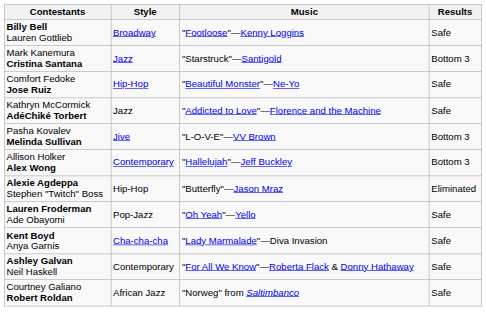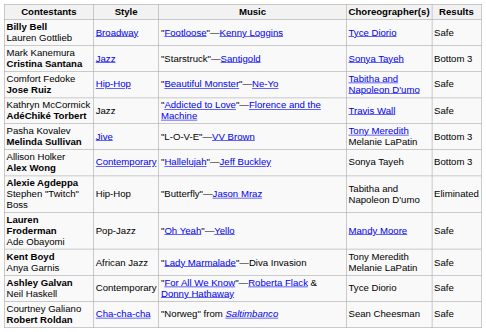 <table class="wikitable" style="width:90%;">
 <tr>
 <th>Contestants</th>
 <th>Style</th>
 <th>Music</th>
+<th>Choreographer(s)</th>
 <th>Results</th>
 </tr>
 <tr>
 <td><strong>Billy Bell</strong><br>Lauren Gottlieb</td>
 <td><a href='#'>Broadway</a></td>
 <td>"<a href='#'>Footloose</a>"—<a href='#'>Kenny Loggins</a></td>
+<td><a href='#'>Tyce Diorio</a></td>
 <td>Safe</td>
 </tr>
 <tr>
 <td>Mark Kanemura<br><strong>Cristina Santana</strong></td>
 <td><a href='#'>Jazz</a></td>
 <td>"Starstruck"—<a href='#'>Santigold</a></td>
+<td><a href='#'>Sonya Tayeh</a></td>
 <td>Bottom 3</td>
 </tr>
 <tr>
 <td>Comfort Fedoke<br><strong>Jose Ruiz</strong></td>
 <td><a href='#'>Hip-Hop</a></td>
 <td>"<a href='#'>Beautiful Monster</a>"—<a href='#'>Ne-Yo</a></td>
+<td><a href='#'>Tabitha and<br>Napoleon D'umo</a></td>
 <td>Safe</td>
 </tr>
 <tr>
 <td>Kathryn McCormick<br><strong>AdéChiké Torbert</strong></td>
 <td>Jazz</td>
 <td>"<a href='#'>Addicted to Love</a>"—<a href='#'>Florence and the Machine</a></td>
+<td><a href='#'>Travis Wall</a></td>
 <td>Safe</td>
 </tr>
 <tr>
 <td>Pasha Kovalev<br><strong>Melinda Sullivan</strong></td>
 <td><a href='#'>Jive</a></td>
 <td>"L-O-V-E"—<a href='#'>VV Brown</a></td>
+<td><a href='#'>Tony Meredith</a><br>Melanie LaPatin</td>
 <td>Bottom 3</td>
 </tr>
 <tr>
 <td>Allison Holker<br><strong>Alex Wong</strong></td>
 <td><a href='#'>Contemporary</a></td>
 <td>"<a href='#'>Hallelujah</a>"—<a href='#'>Jeff Buckley</a></td>
+<td>Sonya Tayeh</td>
 <td>Bottom 3</td>
 </tr>
 <tr>
 <td><strong>Alexie Agdeppa</strong><br>Stephen "Twitch" Boss</td>
 <td>Hip-Hop</td>
 <td>"Butterfly"—<a href='#'>Jason Mraz</a></td>
+<td>Tabitha and<br>Napoleon D'umo</td>
 <td>Eliminated</td>
 </tr>
 <tr>
 <td><strong>Lauren Froderman</strong><br>Ade Obayomi</td>
 <td>Pop-Jazz</td>
 <td>"<a href='#'>Oh Yeah</a>"—<a href='#'>Yello</a></td>
+<td><a href='#'>Mandy Moore</a></td>
 <td>Safe</td>
 </tr>
 <tr>
 <td><strong>Kent Boyd</strong><br>Anya Garnis</td>
-<td><a href='#'>Cha-cha-cha</a></td>
+<td>African Jazz</td>
 <td>"<a href='#'>Lady Marmalade</a>"—Diva Invasion</td>
+<td>Tony Meredith<br>Melanie LaPatin</td>
 <td>Safe</td>
 </tr>
 <tr>
 <td><strong>Ashley Galvan</strong><br>Neil Haskell</td>
 <td>Contemporary</td>
 <td>"<a href='#'>For All We Know</a>"—<a href='#'>Roberta Flack</a> & <a href='#'>Donny Hathaway</a></td>
+<td>Tyce Diorio</td>
 <td>Safe</td>
 </tr>
 <tr>
 <td>Courtney Galiano<br><strong>Robert Roldan</strong></td>
-<td>African Jazz</td>
+<td><a href='#'>Cha-cha-cha</a></td>
 <td>"Norweg" from <em><a href='#'>Saltimbanco</a></em></td>
+<td>Sean Cheesman</td>
 <td>Safe</td>
 </tr>
 </table>
